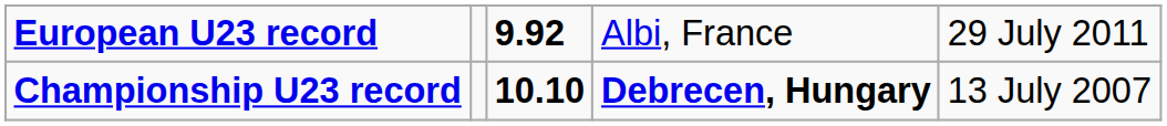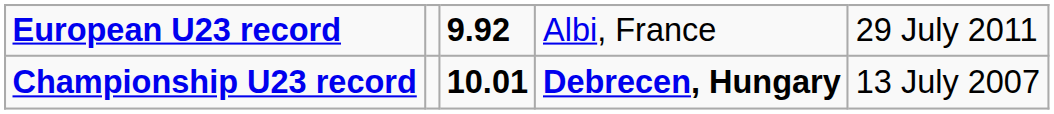 <table class="wikitable">
 <tr>
 <td><strong><a href='#'>European U23 record</a></strong></td>
 <td></td>
 <td><strong>9.92</strong></td>
 <td><a href='#'>Albi</a>, France</td>
 <td>29 July 2011</td>
 </tr>
 <tr>
 <td><strong><a href='#'>Championship U23 record</a></strong></td>
 <td></td>
-<td><strong>10.10</strong></td>
+<td><strong>10.01</strong></td>
 <td><strong><a href='#'>Debrecen</a>, Hungary</strong></td>
 <td>13 July 2007</td>
 </tr>
 </table>
